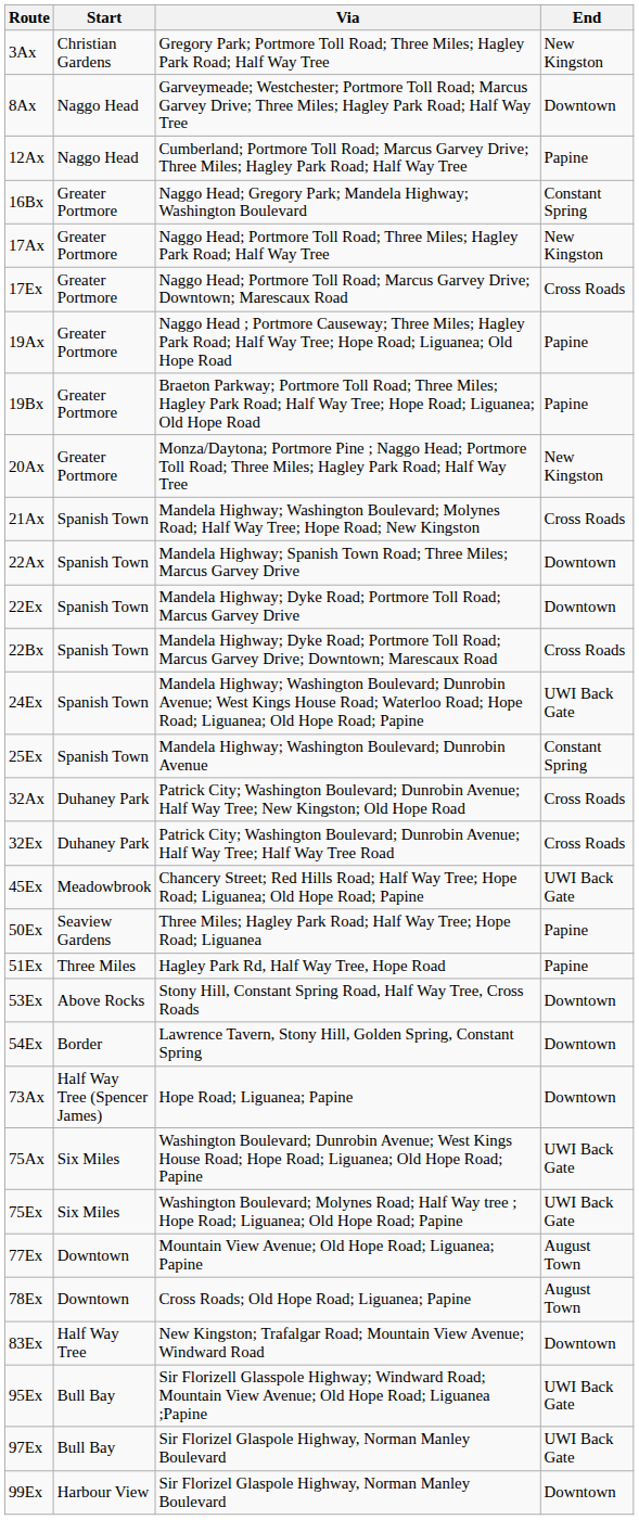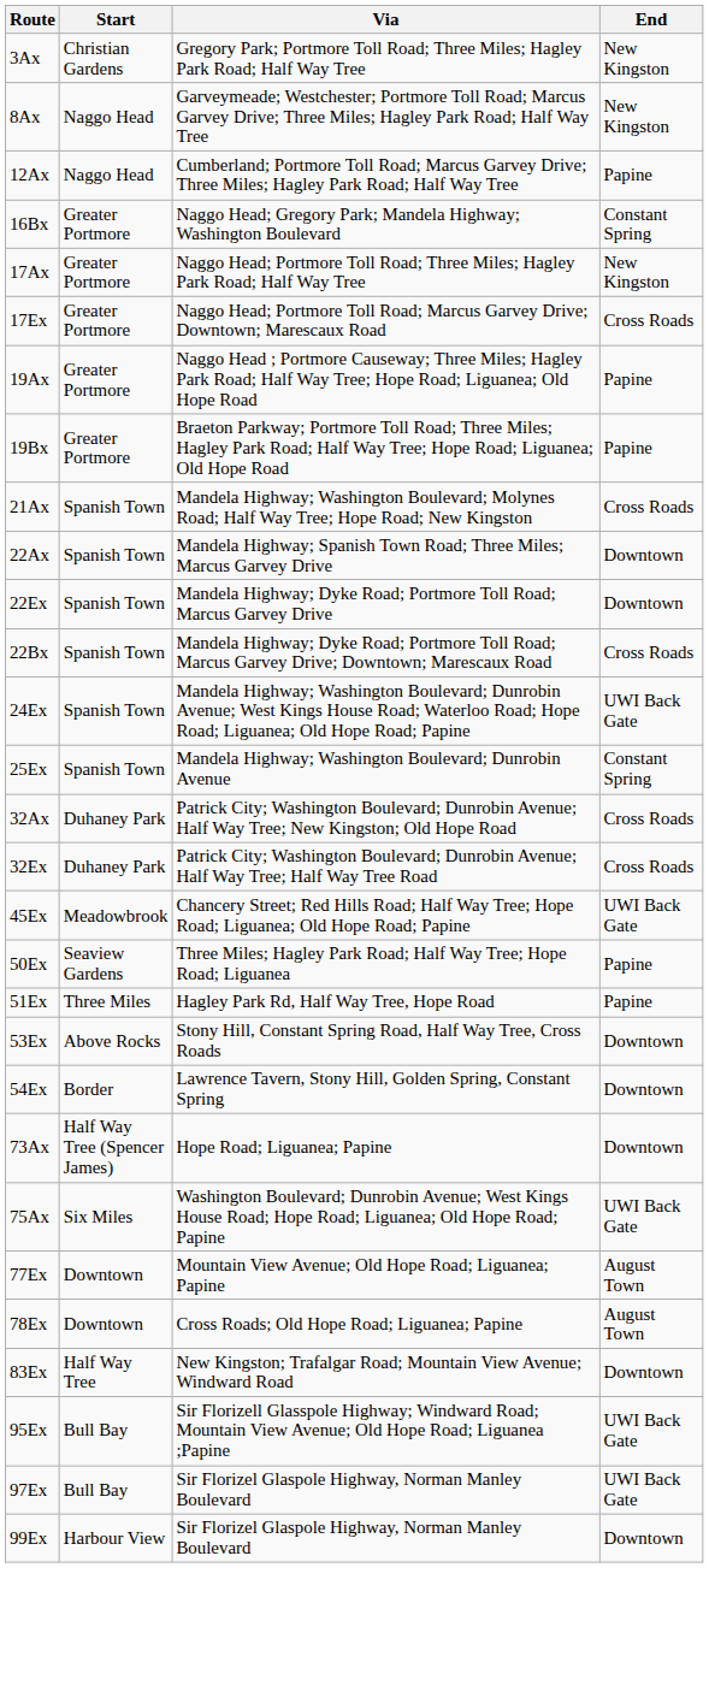 <table class="wikitable sortable"  style="width:100%;">
 <tr>
 <th style="width:5%;">Route</th>
 <th style="width:15%;">Start</th>
 <th style="width:65%;">Via</th>
 <th style="width:15%;">End</th>
 </tr>
 <tr>
 <td>3Ax</td>
 <td>Christian Gardens</td>
 <td>Gregory Park; Portmore Toll Road; Three Miles; Hagley Park Road; Half Way Tree</td>
 <td>New Kingston</td>
 </tr>
 <tr>
 <td>8Ax</td>
 <td>Naggo Head</td>
 <td>Garveymeade; Westchester; Portmore Toll Road; Marcus Garvey Drive; Three Miles; Hagley Park Road; Half Way Tree</td>
-<td>Downtown</td>
+<td>New Kingston</td>
 </tr>
 <tr>
 <td>12Ax</td>
 <td>Naggo Head</td>
 <td>Cumberland; Portmore Toll Road; Marcus Garvey Drive; Three Miles; Hagley Park Road; Half Way Tree</td>
 <td>Papine</td>
 </tr>
 <tr>
 <td>16Bx</td>
 <td>Greater Portmore</td>
 <td>Naggo Head; Gregory Park; Mandela Highway; Washington Boulevard</td>
 <td>Constant Spring</td>
 </tr>
 <tr>
 <td>17Ax</td>
 <td>Greater Portmore</td>
 <td>Naggo Head; Portmore Toll Road; Three Miles; Hagley Park Road; Half Way Tree</td>
 <td>New Kingston</td>
 </tr>
 <tr>
 <td>17Ex</td>
 <td>Greater Portmore</td>
 <td>Naggo Head; Portmore Toll Road; Marcus Garvey Drive; Downtown; Marescaux Road</td>
 <td>Cross Roads</td>
 </tr>
 <tr>
 <td>19Ax</td>
 <td>Greater Portmore</td>
 <td>Naggo Head ; Portmore Causeway; Three Miles; Hagley Park Road; Half Way Tree; Hope Road; Liguanea; Old Hope Road</td>
 <td>Papine</td>
 </tr>
 <tr>
 <td>19Bx</td>
 <td>Greater Portmore</td>
 <td>Braeton Parkway; Portmore Toll Road; Three Miles; Hagley Park Road; Half Way Tree; Hope Road; Liguanea; Old Hope Road</td>
 <td>Papine</td>
-</tr>
-<tr>
-<td>20Ax</td>
-<td>Greater Portmore</td>
-<td>Monza/Daytona; Portmore Pine ; Naggo Head; Portmore Toll Road; Three Miles; Hagley Park Road; Half Way Tree</td>
-<td>New Kingston</td>
 </tr>
 <tr>
 <td>21Ax</td>
 <td>Spanish Town</td>
 <td>Mandela Highway; Washington Boulevard; Molynes Road; Half Way Tree; Hope Road; New Kingston</td>
 <td>Cross Roads</td>
 </tr>
 <tr>
 <td>22Ax</td>
 <td>Spanish Town</td>
 <td>Mandela Highway; Spanish Town Road; Three Miles; Marcus Garvey Drive</td>
 <td>Downtown</td>
 </tr>
 <tr>
 <td>22Ex</td>
 <td>Spanish Town</td>
 <td>Mandela Highway; Dyke Road; Portmore Toll Road; Marcus Garvey Drive</td>
 <td>Downtown</td>
 </tr>
 <tr>
 <td>22Bx</td>
 <td>Spanish Town</td>
 <td>Mandela Highway; Dyke Road; Portmore Toll Road; Marcus Garvey Drive; Downtown; Marescaux Road</td>
 <td>Cross Roads</td>
 </tr>
 <tr>
 <td>24Ex</td>
 <td>Spanish Town</td>
 <td>Mandela Highway; Washington Boulevard; Dunrobin Avenue; West Kings House Road; Waterloo Road; Hope Road; Liguanea; Old Hope Road; Papine</td>
 <td>UWI Back Gate</td>
 </tr>
 <tr>
 <td>25Ex</td>
 <td>Spanish Town</td>
 <td>Mandela Highway; Washington Boulevard; Dunrobin Avenue</td>
 <td>Constant Spring</td>
 </tr>
 <tr>
 <td>32Ax</td>
 <td>Duhaney Park</td>
 <td>Patrick City; Washington Boulevard; Dunrobin Avenue; Half Way Tree; New Kingston; Old Hope Road</td>
 <td>Cross Roads</td>
 </tr>
 <tr>
 <td>32Ex</td>
 <td>Duhaney Park</td>
 <td>Patrick City; Washington Boulevard; Dunrobin Avenue; Half Way Tree; Half Way Tree Road</td>
 <td>Cross Roads</td>
 </tr>
 <tr>
 <td>45Ex</td>
 <td>Meadowbrook</td>
 <td>Chancery Street; Red Hills Road; Half Way Tree; Hope Road; Liguanea; Old Hope Road; Papine</td>
 <td>UWI Back Gate</td>
 </tr>
 <tr>
 <td>50Ex</td>
 <td>Seaview Gardens</td>
 <td>Three Miles; Hagley Park Road; Half Way Tree; Hope Road; Liguanea</td>
 <td>Papine</td>
 </tr>
 <tr>
 <td>51Ex</td>
 <td>Three Miles</td>
 <td>Hagley Park Rd, Half Way Tree, Hope Road</td>
 <td>Papine</td>
 </tr>
 <tr>
 <td>53Ex</td>
 <td>Above Rocks</td>
 <td>Stony Hill, Constant Spring Road, Half Way Tree, Cross Roads</td>
 <td>Downtown</td>
 </tr>
 <tr>
 <td>54Ex</td>
 <td>Border</td>
 <td>Lawrence Tavern, Stony Hill, Golden Spring, Constant Spring</td>
 <td>Downtown</td>
 </tr>
 <tr>
 <td>73Ax</td>
 <td>Half Way Tree (Spencer James)</td>
 <td>Hope Road; Liguanea; Papine</td>
 <td>Downtown</td>
 </tr>
 <tr>
 <td>75Ax</td>
 <td>Six Miles</td>
 <td>Washington Boulevard; Dunrobin Avenue; West Kings House Road; Hope Road; Liguanea; Old Hope Road; Papine</td>
 <td>UWI Back Gate</td>
 </tr>
 <tr>
-<td>75Ex</td>
-<td>Six Miles</td>
-<td>Washington Boulevard; Molynes Road; Half Way tree ; Hope Road; Liguanea; Old Hope Road; Papine</td>
-<td>UWI Back Gate</td>
-</tr>
-<tr>
 <td>77Ex</td>
 <td>Downtown</td>
 <td>Mountain View Avenue; Old Hope Road; Liguanea; Papine</td>
 <td>August Town</td>
 </tr>
 <tr>
 <td>78Ex</td>
 <td>Downtown</td>
 <td>Cross Roads; Old Hope Road; Liguanea; Papine</td>
 <td>August Town</td>
 </tr>
 <tr>
 <td>83Ex</td>
 <td>Half Way Tree</td>
 <td>New Kingston; Trafalgar Road; Mountain View Avenue; Windward Road</td>
 <td>Downtown</td>
 </tr>
 <tr>
 <td>95Ex</td>
 <td>Bull Bay</td>
 <td>Sir Florizell Glasspole Highway; Windward Road; Mountain View Avenue; Old Hope Road; Liguanea ;Papine</td>
 <td>UWI Back Gate</td>
 </tr>
 <tr>
 <td>97Ex</td>
 <td>Bull Bay</td>
 <td>Sir Florizel Glaspole Highway, Norman Manley Boulevard</td>
 <td>UWI Back Gate</td>
 </tr>
 <tr>
 <td>99Ex</td>
 <td>Harbour View</td>
 <td>Sir Florizel Glaspole Highway, Norman Manley Boulevard</td>
 <td>Downtown</td>
 </tr>
 </table>
